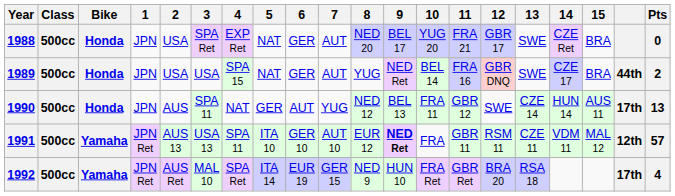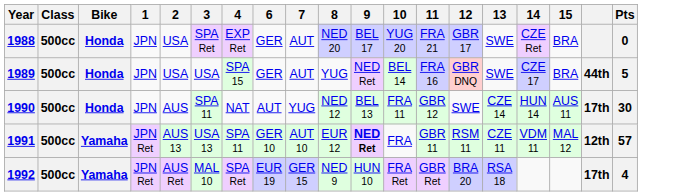 <table class="wikitable" style="text-align:center; font-size:90%;">
 <tr>
 <th>Year</th>
 <th>Class</th>
 <th>Bike</th>
 <th>1</th>
 <th>2</th>
 <th>3</th>
 <th>4</th>
-<th>5</th>
 <th>6</th>
 <th>7</th>
 <th>8</th>
 <th>9</th>
 <th>10</th>
 <th>11</th>
 <th>12</th>
 <th>13</th>
 <th>14</th>
 <th>15</th>
 <th></th>
 <th>Pts</th>
 </tr>
 <tr>
 <th><a href='#'>1988</a></th>
 <th>500cc</th>
 <th><a href='#'>Honda</a></th>
 <td><a href='#'>JPN</a></td>
 <td><a href='#'>USA</a></td>
 <td style="background:#EFCFFF;"><a href='#'>SPA</a><br><small>Ret</small></td>
 <td style="background:#EFCFFF;"><a href='#'>EXP</a><br><small>Ret</small></td>
-<td><a href='#'>NAT</a></td>
 <td><a href='#'>GER</a></td>
 <td><a href='#'>AUT</a></td>
 <td style="background:#CFCFFF;"><a href='#'>NED</a><br><small>20</small></td>
 <td style="background:#CFCFFF;"><a href='#'>BEL</a><br><small>17</small></td>
 <td style="background:#CFCFFF;"><a href='#'>YUG</a><br><small>20</small></td>
 <td style="background:#CFCFFF;"><a href='#'>FRA</a><br><small>21</small></td>
 <td style="background:#CFCFFF;"><a href='#'>GBR</a><br><small>17</small></td>
 <td><a href='#'>SWE</a></td>
 <td style="background:#EFCFFF;"><a href='#'>CZE</a><br><small>Ret</small></td>
 <td><a href='#'>BRA</a></td>
 <th></th>
 <th>0</th>
 </tr>
 <tr>
 <th><a href='#'>1989</a></th>
 <th>500cc</th>
 <th><a href='#'>Honda</a></th>
 <td><a href='#'>JPN</a></td>
 <td><a href='#'>USA</a></td>
 <td><a href='#'>USA</a></td>
 <td style="background:#DFFFDF;"><a href='#'>SPA</a><br><small>15</small></td>
-<td><a href='#'>NAT</a></td>
 <td><a href='#'>GER</a></td>
 <td><a href='#'>AUT</a></td>
 <td><a href='#'>YUG</a></td>
 <td style="background:#EFCFFF;"><a href='#'>NED</a><br><small>Ret</small></td>
 <td style="background:#DFFFDF;"><a href='#'>BEL</a><br><small>14</small></td>
 <td style="background:#CFCFFF;"><a href='#'>FRA</a><br><small>16</small></td>
 <td style="background:#FFCFCF;"><a href='#'>GBR</a><br><small>DNQ</small></td>
 <td><a href='#'>SWE</a></td>
 <td style="background:#CFCFFF;"><a href='#'>CZE</a><br><small>17</small></td>
 <td><a href='#'>BRA</a></td>
 <th>44th</th>
-<th>2</th>
+<th>5</th>
 </tr>
 <tr>
 <th><a href='#'>1990</a></th>
 <th>500cc</th>
 <th><a href='#'>Honda</a></th>
 <td><a href='#'>JPN</a></td>
 <td><a href='#'>AUS</a></td>
 <td style="background:#DFFFDF;"><a href='#'>SPA</a><br><small>11</small></td>
 <td><a href='#'>NAT</a></td>
-<td><a href='#'>GER</a></td>
 <td><a href='#'>AUT</a></td>
 <td><a href='#'>YUG</a></td>
 <td style="background:#DFFFDF;"><a href='#'>NED</a><br><small>12</small></td>
 <td style="background:#DFFFDF;"><a href='#'>BEL</a><br><small>13</small></td>
 <td style="background:#DFFFDF;"><a href='#'>FRA</a><br><small>11</small></td>
 <td style="background:#DFFFDF;"><a href='#'>GBR</a><br><small>12</small></td>
 <td><a href='#'>SWE</a></td>
 <td style="background:#DFFFDF;"><a href='#'>CZE</a><br><small>14</small></td>
 <td style="background:#DFFFDF;"><a href='#'>HUN</a><br><small>14</small></td>
 <td style="background:#DFFFDF;"><a href='#'>AUS</a><br><small>11</small></td>
 <th>17th</th>
-<th>13</th>
+<th>30</th>
 </tr>
 <tr>
 <th><a href='#'>1991</a></th>
 <th>500cc</th>
 <th><a href='#'>Yamaha</a></th>
 <td style="background:#EFCFFF;"><a href='#'>JPN</a><br><small>Ret</small></td>
 <td style="background:#DFFFDF;"><a href='#'>AUS</a><br><small>13</small></td>
 <td style="background:#DFFFDF;"><a href='#'>USA</a><br><small>13</small></td>
 <td style="background:#DFFFDF;"><a href='#'>SPA</a><br><small>11</small></td>
-<td style="background:#DFFFDF;"><a href='#'>ITA</a><br><small>10</small></td>
 <td style="background:#DFFFDF;"><a href='#'>GER</a><br><small>10</small></td>
 <td style="background:#DFFFDF;"><a href='#'>AUT</a><br><small>10</small></td>
 <td style="background:#DFFFDF;"><a href='#'>EUR</a><br><small>12</small></td>
 <td style="background:#EFCFFF;"><strong><a href='#'>NED</a><br><small>Ret</small></strong></td>
 <td><a href='#'>FRA</a></td>
 <td style="background:#DFFFDF;"><a href='#'>GBR</a><br><small>11</small></td>
 <td style="background:#DFFFDF;"><a href='#'>RSM</a><br><small>11</small></td>
 <td style="background:#DFFFDF;"><a href='#'>CZE</a><br><small>11</small></td>
 <td style="background:#DFFFDF;"><a href='#'>VDM</a><br><small>11</small></td>
 <td style="background:#DFFFDF;"><a href='#'>MAL</a><br><small>12</small></td>
 <th>12th</th>
 <th>57</th>
 </tr>
 <tr>
 <th><a href='#'>1992</a></th>
 <th>500cc</th>
 <th><a href='#'>Yamaha</a></th>
 <td style="background:#EFCFFF;"><a href='#'>JPN</a><br><small>Ret</small></td>
 <td style="background:#EFCFFF;"><a href='#'>AUS</a><br><small>Ret</small></td>
 <td style="background:#DFFFDF;"><a href='#'>MAL</a><br><small>10</small></td>
 <td style="background:#EFCFFF;"><a href='#'>SPA</a><br><small>Ret</small></td>
-<td style="background:#CFCFFF;"><a href='#'>ITA</a><br><small>14</small></td>
 <td style="background:#CFCFFF;"><a href='#'>EUR</a><br><small>19</small></td>
 <td style="background:#CFCFFF;"><a href='#'>GER</a><br><small>15</small></td>
 <td style="background:#DFFFDF;"><a href='#'>NED</a><br><small>9</small></td>
 <td style="background:#DFFFDF;"><a href='#'>HUN</a><br><small>10</small></td>
 <td style="background:#EFCFFF;"><a href='#'>FRA</a><br><small>Ret</small></td>
 <td style="background:#EFCFFF;"><a href='#'>GBR</a><br><small>Ret</small></td>
 <td style="background:#CFCFFF;"><a href='#'>BRA</a><br><small>20</small></td>
 <td style="background:#CFCFFF;"><a href='#'>RSA</a><br><small>18</small></td>
 <td></td>
 <td></td>
 <th>17th</th>
 <th>4</th>
 </tr>
 </table>
